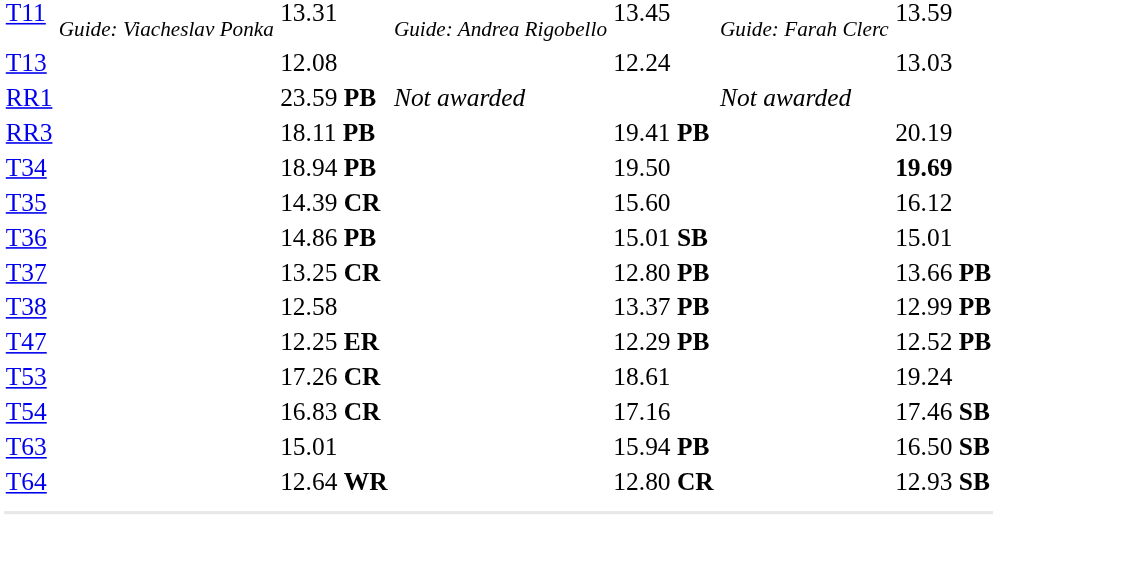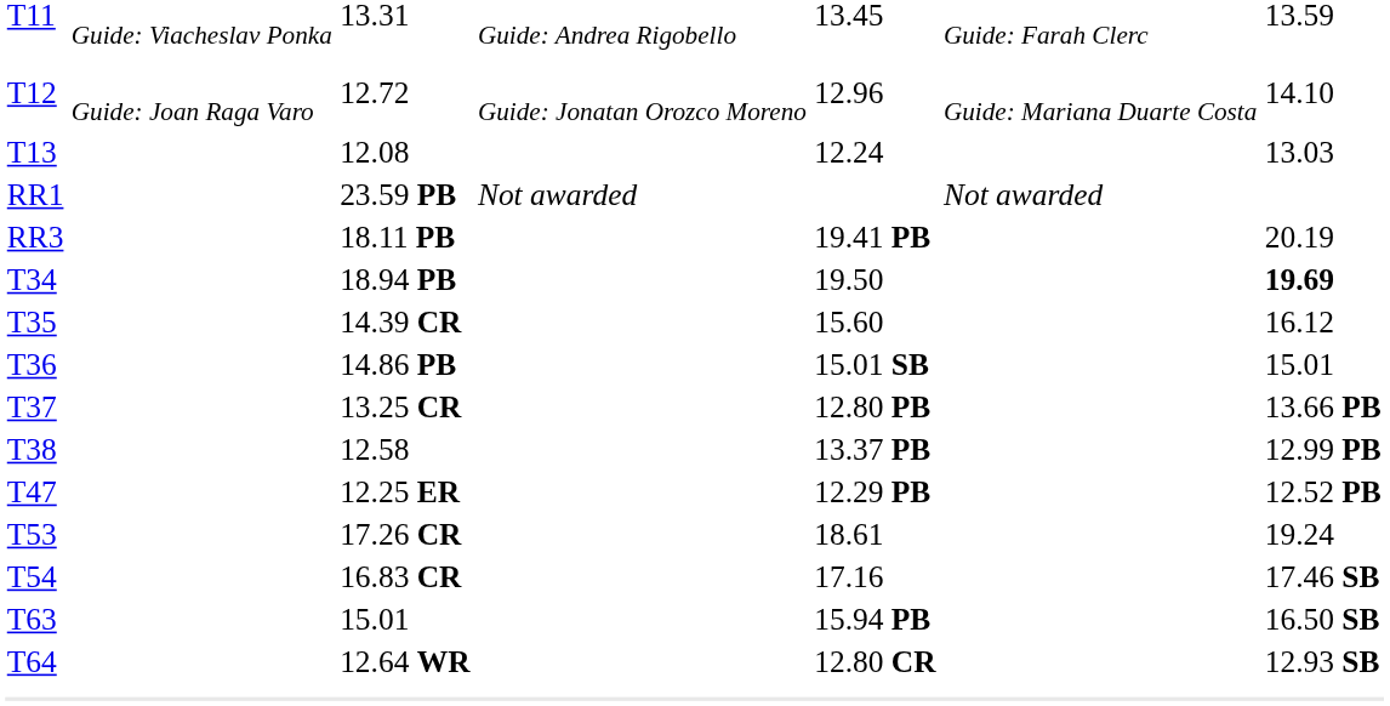 <table>
 <tr>
 <td><a href='#'>T11</a></td>
 <td><br><small><em>Guide: Viacheslav Ponka</em></small></td>
 <td>13.31</td>
 <td><br><small><em>Guide: Andrea Rigobello</em></small></td>
 <td>13.45</td>
 <td><br><small><em>Guide: Farah Clerc</em></small></td>
 <td>13.59</td>
+</tr>
+<tr>
+<td><a href='#'>T12</a></td>
+<td><br><small><em>Guide: Joan Raga Varo</em></small></td>
+<td>12.72</td>
+<td><br><small><em>Guide: Jonatan Orozco Moreno</em></small></td>
+<td>12.96</td>
+<td><br><small><em>Guide: Mariana Duarte Costa</em></small></td>
+<td>14.10</td>
 </tr>
 <tr>
 <td><a href='#'>T13</a></td>
 <td></td>
 <td>12.08</td>
 <td></td>
 <td>12.24</td>
 <td></td>
 <td>13.03</td>
 </tr>
 <tr>
 <td><a href='#'>RR1</a></td>
 <td></td>
 <td>23.59 <strong>PB</strong></td>
 <td colspan=2><em>Not awarded</em></td>
 <td colspan=2><em>Not awarded</em></td>
 </tr>
 <tr>
 <td><a href='#'>RR3</a></td>
 <td></td>
 <td>18.11 <strong>PB</strong></td>
 <td></td>
 <td>19.41 <strong>PB</strong></td>
 <td></td>
 <td>20.19</td>
 </tr>
 <tr>
 <td><a href='#'>T34</a></td>
 <td></td>
 <td>18.94 <strong>PB</strong></td>
 <td></td>
 <td>19.50</td>
 <td></td>
 <td><strong>19.69</strong></td>
 </tr>
 <tr>
 <td><a href='#'>T35</a></td>
 <td></td>
 <td>14.39 <strong>CR</strong></td>
 <td></td>
 <td>15.60</td>
 <td></td>
 <td>16.12</td>
 </tr>
 <tr>
 <td><a href='#'>T36</a></td>
 <td></td>
 <td>14.86 <strong>PB</strong></td>
 <td></td>
 <td>15.01 <strong>SB</strong></td>
 <td></td>
 <td>15.01</td>
 </tr>
 <tr>
 <td><a href='#'>T37</a></td>
 <td></td>
 <td>13.25 <strong>CR</strong></td>
 <td></td>
 <td>12.80 <strong>PB</strong></td>
 <td></td>
 <td>13.66 <strong>PB</strong></td>
 </tr>
 <tr>
 <td><a href='#'>T38</a></td>
 <td></td>
 <td>12.58</td>
 <td></td>
 <td>13.37 <strong>PB</strong></td>
 <td></td>
 <td>12.99 <strong>PB</strong></td>
 </tr>
 <tr>
 <td><a href='#'>T47</a></td>
 <td></td>
 <td>12.25 <strong>ER</strong></td>
 <td></td>
 <td>12.29 <strong>PB</strong></td>
 <td></td>
 <td>12.52 <strong>PB</strong></td>
 </tr>
 <tr>
 <td><a href='#'>T53</a></td>
 <td></td>
 <td>17.26 <strong>CR</strong></td>
 <td></td>
 <td>18.61</td>
 <td></td>
 <td>19.24</td>
 </tr>
 <tr>
 <td><a href='#'>T54</a></td>
 <td></td>
 <td>16.83 <strong>CR</strong></td>
 <td></td>
 <td>17.16</td>
 <td></td>
 <td>17.46 <strong>SB</strong></td>
 </tr>
 <tr>
 <td><a href='#'>T63</a></td>
 <td></td>
 <td>15.01</td>
 <td></td>
 <td>15.94 <strong>PB</strong></td>
 <td></td>
 <td>16.50 <strong>SB</strong></td>
 </tr>
 <tr>
 <td><a href='#'>T64</a></td>
 <td></td>
 <td>12.64 <strong>WR</strong></td>
 <td></td>
 <td>12.80 <strong>CR</strong></td>
 <td></td>
 <td>12.93 <strong>SB</strong></td>
 </tr>
 <tr>
 <td colspan=7></td>
 </tr>
 <tr>
 </tr>
 <tr bgcolor= e8e8e8>
 <td colspan=7></td>
 </tr>
 </table>
